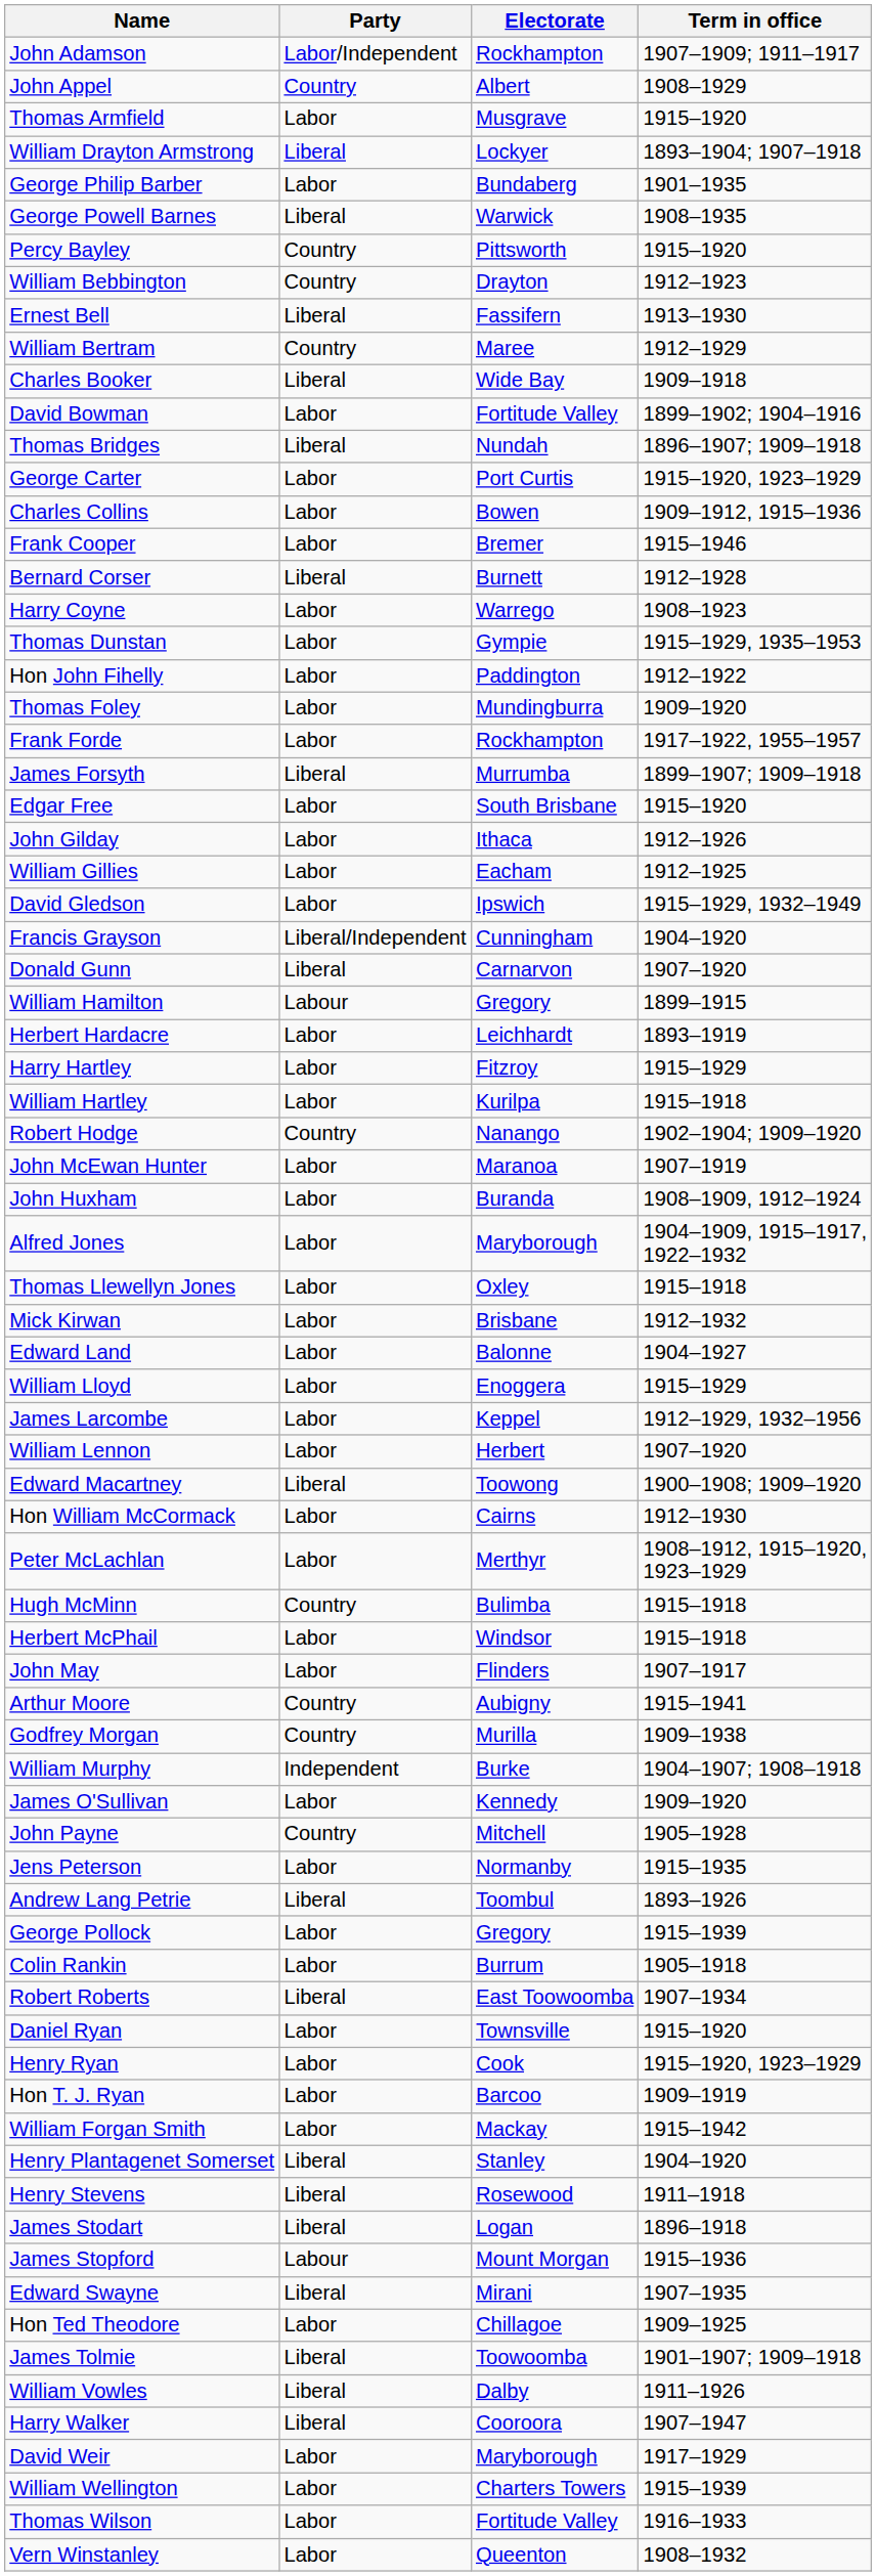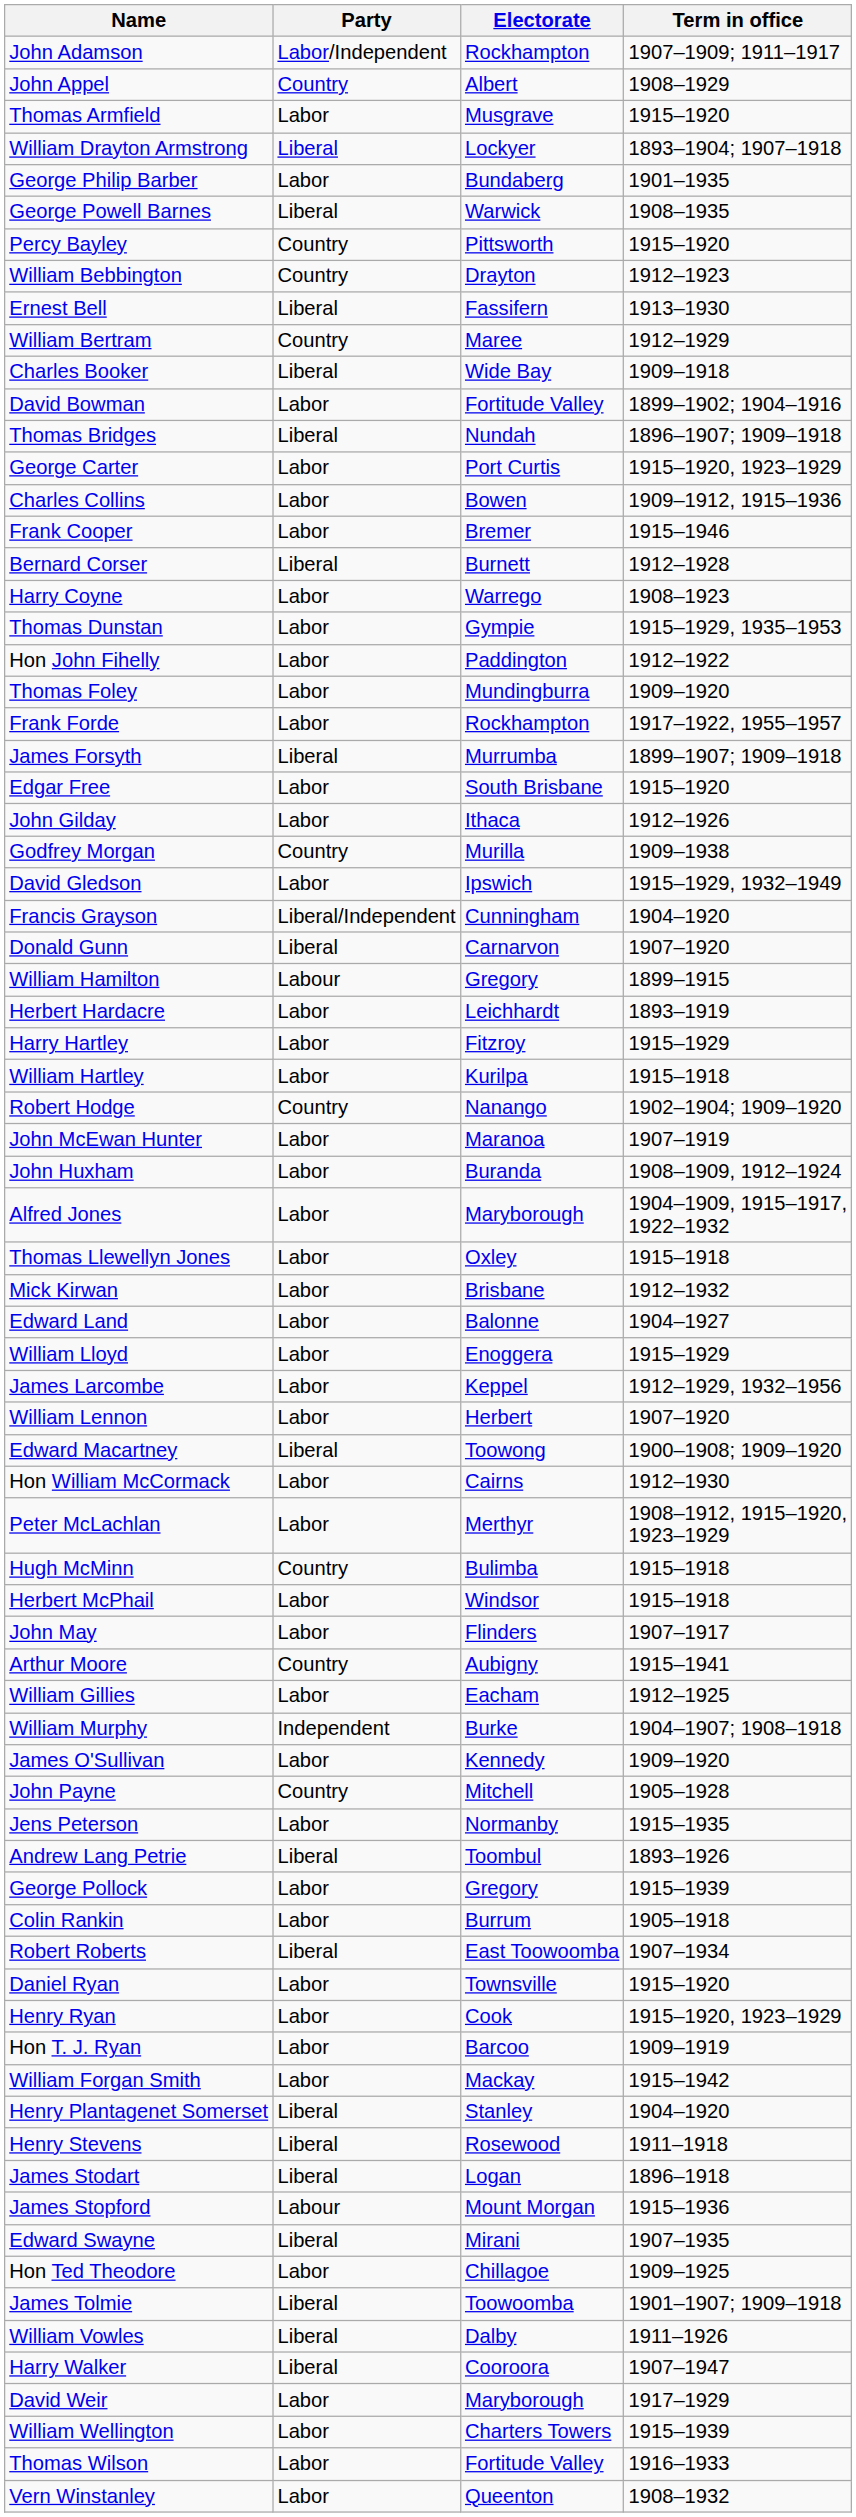 <table class="wikitable sortable">
 <tr>
 <th>Name</th>
 <th>Party</th>
 <th><a href='#'>Electorate</a></th>
 <th>Term in office</th>
 </tr>
 <tr>
 <td><a href='#'>John Adamson</a></td>
 <td><a href='#'>Labor</a>/Independent</td>
 <td><a href='#'>Rockhampton</a></td>
 <td>1907–1909; 1911–1917</td>
 </tr>
 <tr>
 <td><a href='#'>John Appel</a></td>
 <td><a href='#'>Country</a></td>
 <td><a href='#'>Albert</a></td>
 <td>1908–1929</td>
 </tr>
 <tr>
 <td><a href='#'>Thomas Armfield</a></td>
 <td>Labor</td>
 <td><a href='#'>Musgrave</a></td>
 <td>1915–1920</td>
 </tr>
 <tr>
 <td><a href='#'>William Drayton Armstrong</a></td>
 <td><a href='#'>Liberal</a></td>
 <td><a href='#'>Lockyer</a></td>
 <td>1893–1904; 1907–1918</td>
 </tr>
 <tr>
 <td><a href='#'>George Philip Barber</a></td>
 <td>Labor</td>
 <td><a href='#'>Bundaberg</a></td>
 <td>1901–1935</td>
 </tr>
 <tr>
 <td><a href='#'>George Powell Barnes</a></td>
 <td>Liberal</td>
 <td><a href='#'>Warwick</a></td>
 <td>1908–1935</td>
 </tr>
 <tr>
 <td><a href='#'>Percy Bayley</a></td>
 <td>Country</td>
 <td><a href='#'>Pittsworth</a></td>
 <td>1915–1920</td>
 </tr>
 <tr>
 <td><a href='#'>William Bebbington</a></td>
 <td>Country</td>
 <td><a href='#'>Drayton</a></td>
 <td>1912–1923</td>
 </tr>
 <tr>
 <td><a href='#'>Ernest Bell</a></td>
 <td>Liberal</td>
 <td><a href='#'>Fassifern</a></td>
 <td>1913–1930</td>
 </tr>
 <tr>
 <td><a href='#'>William Bertram</a></td>
 <td>Country</td>
 <td><a href='#'>Maree</a></td>
 <td>1912–1929</td>
 </tr>
 <tr>
 <td><a href='#'>Charles Booker</a></td>
 <td>Liberal</td>
 <td><a href='#'>Wide Bay</a></td>
 <td>1909–1918</td>
 </tr>
 <tr>
 <td><a href='#'>David Bowman</a></td>
 <td>Labor</td>
 <td><a href='#'>Fortitude Valley</a></td>
 <td>1899–1902; 1904–1916</td>
 </tr>
 <tr>
 <td><a href='#'>Thomas Bridges</a></td>
 <td>Liberal</td>
 <td><a href='#'>Nundah</a></td>
 <td>1896–1907; 1909–1918</td>
 </tr>
 <tr>
 <td><a href='#'>George Carter</a></td>
 <td>Labor</td>
 <td><a href='#'>Port Curtis</a></td>
 <td>1915–1920, 1923–1929</td>
 </tr>
 <tr>
 <td><a href='#'>Charles Collins</a></td>
 <td>Labor</td>
 <td><a href='#'>Bowen</a></td>
 <td>1909–1912, 1915–1936</td>
 </tr>
 <tr>
 <td><a href='#'>Frank Cooper</a></td>
 <td>Labor</td>
 <td><a href='#'>Bremer</a></td>
 <td>1915–1946</td>
 </tr>
 <tr>
 <td><a href='#'>Bernard Corser</a></td>
 <td>Liberal</td>
 <td><a href='#'>Burnett</a></td>
 <td>1912–1928</td>
 </tr>
 <tr>
 <td><a href='#'>Harry Coyne</a></td>
 <td>Labor</td>
 <td><a href='#'>Warrego</a></td>
 <td>1908–1923</td>
 </tr>
 <tr>
 <td><a href='#'>Thomas Dunstan</a></td>
 <td>Labor</td>
 <td><a href='#'>Gympie</a></td>
 <td>1915–1929, 1935–1953</td>
 </tr>
 <tr>
 <td>Hon <a href='#'>John Fihelly</a></td>
 <td>Labor</td>
 <td><a href='#'>Paddington</a></td>
 <td>1912–1922</td>
 </tr>
 <tr>
 <td><a href='#'>Thomas Foley</a></td>
 <td>Labor</td>
 <td><a href='#'>Mundingburra</a></td>
 <td>1909–1920</td>
 </tr>
 <tr>
 <td><a href='#'>Frank Forde</a></td>
 <td>Labor</td>
 <td><a href='#'>Rockhampton</a></td>
 <td>1917–1922, 1955–1957</td>
 </tr>
 <tr>
 <td><a href='#'>James Forsyth</a></td>
 <td>Liberal</td>
 <td><a href='#'>Murrumba</a></td>
 <td>1899–1907; 1909–1918</td>
 </tr>
 <tr>
 <td><a href='#'>Edgar Free</a></td>
 <td>Labor</td>
 <td><a href='#'>South Brisbane</a></td>
 <td>1915–1920</td>
 </tr>
 <tr>
 <td><a href='#'>John Gilday</a></td>
 <td>Labor</td>
 <td><a href='#'>Ithaca</a></td>
 <td>1912–1926</td>
 </tr>
 <tr>
-<td><a href='#'>William Gillies</a></td>
-<td>Labor</td>
-<td><a href='#'>Eacham</a></td>
-<td>1912–1925</td>
+<td><a href='#'>Godfrey Morgan</a></td>
+<td>Country</td>
+<td><a href='#'>Murilla</a></td>
+<td>1909–1938</td>
 </tr>
 <tr>
 <td><a href='#'>David Gledson</a></td>
 <td>Labor</td>
 <td><a href='#'>Ipswich</a></td>
 <td>1915–1929, 1932–1949</td>
 </tr>
 <tr>
 <td><a href='#'>Francis Grayson</a></td>
 <td>Liberal/Independent</td>
 <td><a href='#'>Cunningham</a></td>
 <td>1904–1920</td>
 </tr>
 <tr>
 <td><a href='#'>Donald Gunn</a></td>
 <td>Liberal</td>
 <td><a href='#'>Carnarvon</a></td>
 <td>1907–1920</td>
 </tr>
 <tr>
 <td><a href='#'>William Hamilton</a></td>
 <td>Labour</td>
 <td><a href='#'>Gregory</a></td>
 <td>1899–1915</td>
 </tr>
 <tr>
 <td><a href='#'>Herbert Hardacre</a></td>
 <td>Labor</td>
 <td><a href='#'>Leichhardt</a></td>
 <td>1893–1919</td>
 </tr>
 <tr>
 <td><a href='#'>Harry Hartley</a></td>
 <td>Labor</td>
 <td><a href='#'>Fitzroy</a></td>
 <td>1915–1929</td>
 </tr>
 <tr>
 <td><a href='#'>William Hartley</a></td>
 <td>Labor</td>
 <td><a href='#'>Kurilpa</a></td>
 <td>1915–1918</td>
 </tr>
 <tr>
 <td><a href='#'>Robert Hodge</a></td>
 <td>Country</td>
 <td><a href='#'>Nanango</a></td>
 <td>1902–1904; 1909–1920</td>
 </tr>
 <tr>
 <td><a href='#'>John McEwan Hunter</a></td>
 <td>Labor</td>
 <td><a href='#'>Maranoa</a></td>
 <td>1907–1919</td>
 </tr>
 <tr>
 <td><a href='#'>John Huxham</a></td>
 <td>Labor</td>
 <td><a href='#'>Buranda</a></td>
 <td>1908–1909, 1912–1924</td>
 </tr>
 <tr>
 <td><a href='#'>Alfred Jones</a></td>
 <td>Labor</td>
 <td><a href='#'>Maryborough</a></td>
 <td>1904–1909, 1915–1917,<br>1922–1932</td>
 </tr>
 <tr>
 <td><a href='#'>Thomas Llewellyn Jones</a></td>
 <td>Labor</td>
 <td><a href='#'>Oxley</a></td>
 <td>1915–1918</td>
 </tr>
 <tr>
 <td><a href='#'>Mick Kirwan</a></td>
 <td>Labor</td>
 <td><a href='#'>Brisbane</a></td>
 <td>1912–1932</td>
 </tr>
 <tr>
 <td><a href='#'>Edward Land</a></td>
 <td>Labor</td>
 <td><a href='#'>Balonne</a></td>
 <td>1904–1927</td>
 </tr>
 <tr>
 <td><a href='#'>William Lloyd</a></td>
 <td>Labor</td>
 <td><a href='#'>Enoggera</a></td>
 <td>1915–1929</td>
 </tr>
 <tr>
 <td><a href='#'>James Larcombe</a></td>
 <td>Labor</td>
 <td><a href='#'>Keppel</a></td>
 <td>1912–1929, 1932–1956</td>
 </tr>
 <tr>
 <td><a href='#'>William Lennon</a></td>
 <td>Labor</td>
 <td><a href='#'>Herbert</a></td>
 <td>1907–1920</td>
 </tr>
 <tr>
 <td><a href='#'>Edward Macartney</a></td>
 <td>Liberal</td>
 <td><a href='#'>Toowong</a></td>
 <td>1900–1908; 1909–1920</td>
 </tr>
 <tr>
 <td>Hon <a href='#'>William McCormack</a></td>
 <td>Labor</td>
 <td><a href='#'>Cairns</a></td>
 <td>1912–1930</td>
 </tr>
 <tr>
 <td><a href='#'>Peter McLachlan</a></td>
 <td>Labor</td>
 <td><a href='#'>Merthyr</a></td>
 <td>1908–1912, 1915–1920,<br>1923–1929</td>
 </tr>
 <tr>
 <td><a href='#'>Hugh McMinn</a></td>
 <td>Country</td>
 <td><a href='#'>Bulimba</a></td>
 <td>1915–1918</td>
 </tr>
 <tr>
 <td><a href='#'>Herbert McPhail</a></td>
 <td>Labor</td>
 <td><a href='#'>Windsor</a></td>
 <td>1915–1918</td>
 </tr>
 <tr>
 <td><a href='#'>John May</a></td>
 <td>Labor</td>
 <td><a href='#'>Flinders</a></td>
 <td>1907–1917</td>
 </tr>
 <tr>
 <td><a href='#'>Arthur Moore</a></td>
 <td>Country</td>
 <td><a href='#'>Aubigny</a></td>
 <td>1915–1941</td>
 </tr>
 <tr>
-<td><a href='#'>Godfrey Morgan</a></td>
-<td>Country</td>
-<td><a href='#'>Murilla</a></td>
-<td>1909–1938</td>
+<td><a href='#'>William Gillies</a></td>
+<td>Labor</td>
+<td><a href='#'>Eacham</a></td>
+<td>1912–1925</td>
 </tr>
 <tr>
 <td><a href='#'>William Murphy</a></td>
 <td>Independent</td>
 <td><a href='#'>Burke</a></td>
 <td>1904–1907; 1908–1918</td>
 </tr>
 <tr>
 <td><a href='#'>James O'Sullivan</a></td>
 <td>Labor</td>
 <td><a href='#'>Kennedy</a></td>
 <td>1909–1920</td>
 </tr>
 <tr>
 <td><a href='#'>John Payne</a></td>
 <td>Country</td>
 <td><a href='#'>Mitchell</a></td>
 <td>1905–1928</td>
 </tr>
 <tr>
 <td><a href='#'>Jens Peterson</a></td>
 <td>Labor</td>
 <td><a href='#'>Normanby</a></td>
 <td>1915–1935</td>
 </tr>
 <tr>
 <td><a href='#'>Andrew Lang Petrie</a></td>
 <td>Liberal</td>
 <td><a href='#'>Toombul</a></td>
 <td>1893–1926</td>
 </tr>
 <tr>
 <td><a href='#'>George Pollock</a></td>
 <td>Labor</td>
 <td><a href='#'>Gregory</a></td>
 <td>1915–1939</td>
 </tr>
 <tr>
 <td><a href='#'>Colin Rankin</a></td>
 <td>Labor</td>
 <td><a href='#'>Burrum</a></td>
 <td>1905–1918</td>
 </tr>
 <tr>
 <td><a href='#'>Robert Roberts</a></td>
 <td>Liberal</td>
 <td><a href='#'>East Toowoomba</a></td>
 <td>1907–1934</td>
 </tr>
 <tr>
 <td><a href='#'>Daniel Ryan</a></td>
 <td>Labor</td>
 <td><a href='#'>Townsville</a></td>
 <td>1915–1920</td>
 </tr>
 <tr>
 <td><a href='#'>Henry Ryan</a></td>
 <td>Labor</td>
 <td><a href='#'>Cook</a></td>
 <td>1915–1920, 1923–1929</td>
 </tr>
 <tr>
 <td>Hon <a href='#'>T. J. Ryan</a></td>
 <td>Labor</td>
 <td><a href='#'>Barcoo</a></td>
 <td>1909–1919</td>
 </tr>
 <tr>
 <td><a href='#'>William Forgan Smith</a></td>
 <td>Labor</td>
 <td><a href='#'>Mackay</a></td>
 <td>1915–1942</td>
 </tr>
 <tr>
 <td><a href='#'>Henry Plantagenet Somerset</a></td>
 <td>Liberal</td>
 <td><a href='#'>Stanley</a></td>
 <td>1904–1920</td>
 </tr>
 <tr>
 <td><a href='#'>Henry Stevens</a></td>
 <td>Liberal</td>
 <td><a href='#'>Rosewood</a></td>
 <td>1911–1918</td>
 </tr>
 <tr>
 <td><a href='#'>James Stodart</a></td>
 <td>Liberal</td>
 <td><a href='#'>Logan</a></td>
 <td>1896–1918</td>
 </tr>
 <tr>
 <td><a href='#'>James Stopford</a></td>
 <td>Labour</td>
 <td><a href='#'>Mount Morgan</a></td>
 <td>1915–1936</td>
 </tr>
 <tr>
 <td><a href='#'>Edward Swayne</a></td>
 <td>Liberal</td>
 <td><a href='#'>Mirani</a></td>
 <td>1907–1935</td>
 </tr>
 <tr>
 <td>Hon <a href='#'>Ted Theodore</a></td>
 <td>Labor</td>
 <td><a href='#'>Chillagoe</a></td>
 <td>1909–1925</td>
 </tr>
 <tr>
 <td><a href='#'>James Tolmie</a></td>
 <td>Liberal</td>
 <td><a href='#'>Toowoomba</a></td>
 <td>1901–1907; 1909–1918</td>
 </tr>
 <tr>
 <td><a href='#'>William Vowles</a></td>
 <td>Liberal</td>
 <td><a href='#'>Dalby</a></td>
 <td>1911–1926</td>
 </tr>
 <tr>
 <td><a href='#'>Harry Walker</a></td>
 <td>Liberal</td>
 <td><a href='#'>Cooroora</a></td>
 <td>1907–1947</td>
 </tr>
 <tr>
 <td><a href='#'>David Weir</a></td>
 <td>Labor</td>
 <td><a href='#'>Maryborough</a></td>
 <td>1917–1929</td>
 </tr>
 <tr>
 <td><a href='#'>William Wellington</a></td>
 <td>Labor</td>
 <td><a href='#'>Charters Towers</a></td>
 <td>1915–1939</td>
 </tr>
 <tr>
 <td><a href='#'>Thomas Wilson</a></td>
 <td>Labor</td>
 <td><a href='#'>Fortitude Valley</a></td>
 <td>1916–1933</td>
 </tr>
 <tr>
 <td><a href='#'>Vern Winstanley</a></td>
 <td>Labor</td>
 <td><a href='#'>Queenton</a></td>
 <td>1908–1932</td>
 </tr>
 </table>
